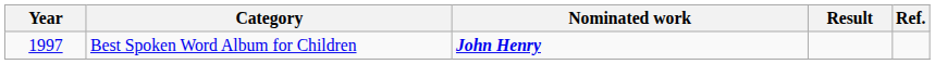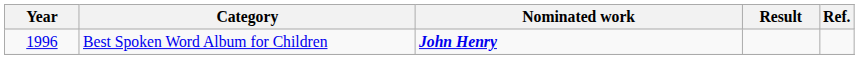 <table class=wikitable>
 <tr>
 <th scope="col" style="width:5em;">Year</th>
 <th scope="col" style="width:26em;">Category</th>
 <th scope="col" style="width:25em;">Nominated work</th>
 <th scope="col" style="width:5em;">Result</th>
 <th>Ref.</th>
 </tr>
 <tr>
-<td style="text-align:center;"><a href='#'>1997</a></td>
+<td style="text-align:center;"><a href='#'>1996</a></td>
 <td><a href='#'>Best Spoken Word Album for Children</a></td>
 <td><strong><em><a href='#'>John Henry</a></em></strong></td>
 <td></td>
 <td style="text-align:center;"></td>
 </tr>
 <tr>
 </tr>
 </table>
